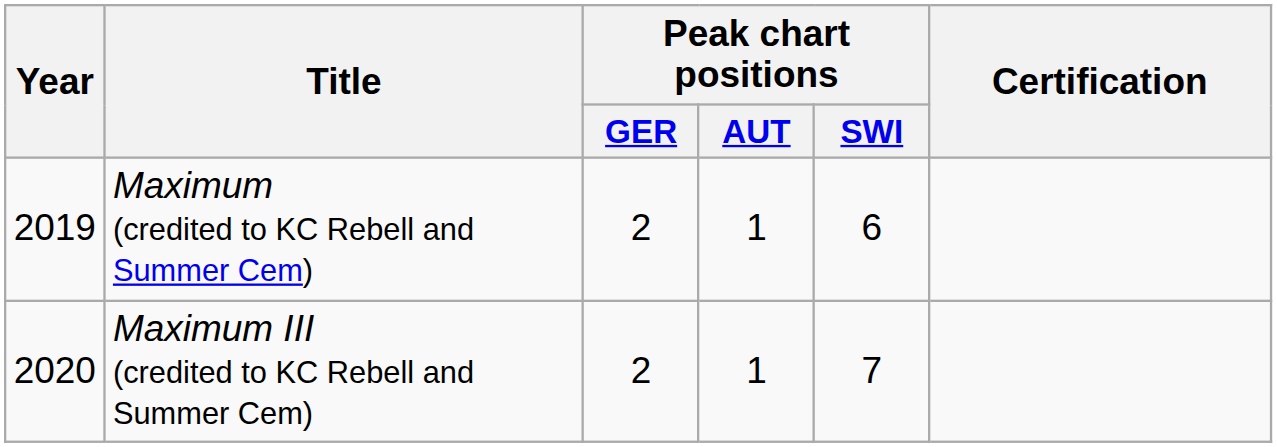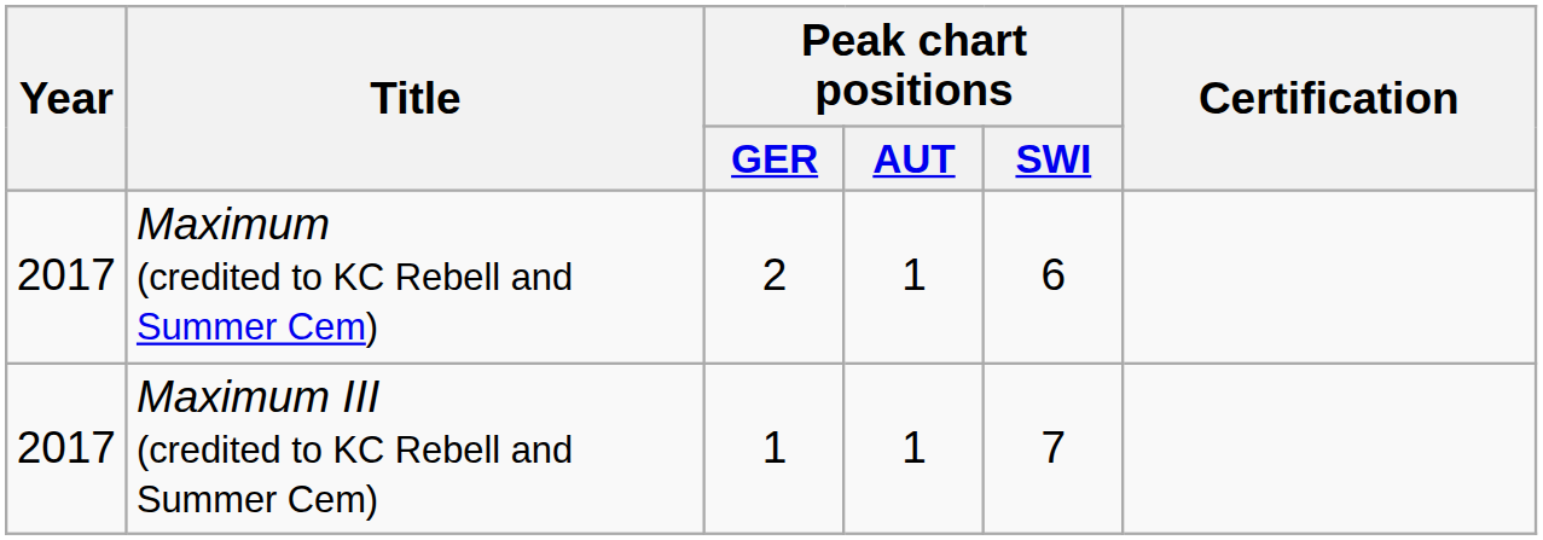 <table class="wikitable">
 <tr style="background: #eeeeee;">
 <th style="width: 20px;" rowspan="2">Year</th>
 <th style="width: 200px;" rowspan="2">Title</th>
 <th colspan="3">Peak chart positions</th>
 <th style="width: 140px;" rowspan="2">Certification</th>
 </tr>
 <tr style="background: #eeeeee;">
 <th scope="col" style="width:3em;font-size:90%;"><a href='#'>GER</a><br></th>
 <th scope="col" style="width:3em;font-size:90%;"><a href='#'>AUT</a><br></th>
 <th scope="col" style="width:3em;font-size:90%;"><a href='#'>SWI</a><br></th>
 </tr>
 <tr>
-<td>2019</td>
+<td>2017</td>
 <td><em>Maximum</em> <br><small>(credited to KC Rebell and <a href='#'>Summer Cem</a>)</small></td>
 <td align="center">2</td>
 <td align="center">1</td>
 <td align="center">6</td>
 <td></td>
 </tr>
 <tr>
-<td>2020</td>
+<td>2017</td>
 <td><em>Maximum III</em> <br><small>(credited to KC Rebell and Summer Cem)</small></td>
-<td align="center">2</td>
+<td align="center">1</td>
 <td align="center">1</td>
 <td align="center">7</td>
 <td></td>
 </tr>
 </table>
